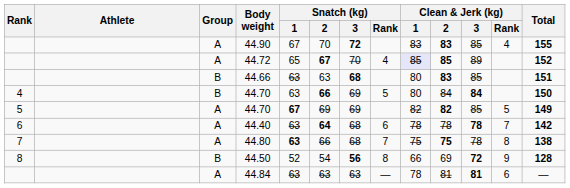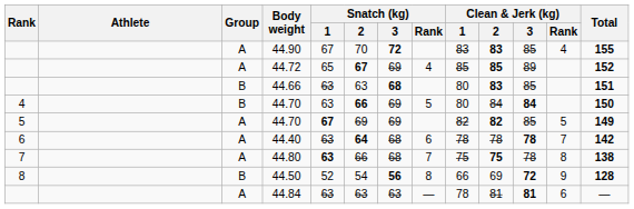 <table class = "wikitable" style="text-align:center;">
 <tr>
 <th rowspan=2 width=40>Rank</th>
 <th rowspan=2 width=250>Athlete</th>
 <th rowspan=2 width=50>Group</th>
 <th rowspan=2 width=60>Body weight</th>
 <th colspan=4>Snatch (kg)</th>
 <th colspan=4>Clean & Jerk (kg)</th>
 <th rowspan=2 width=60>Total</th>
 </tr>
 <tr>
 <th width=40>1</th>
 <th width=40>2</th>
 <th width=40>3</th>
 <th width=40>Rank</th>
 <th width=40>1</th>
 <th width=40>2</th>
 <th width=40>3</th>
 <th width=40>Rank</th>
 </tr>
 <tr>
 <td></td>
 <td align=left></td>
 <td>A</td>
 <td>44.90</td>
 <td>67</td>
 <td>70</td>
 <td><strong>72</strong></td>
 <td></td>
 <td><s>83</s></td>
 <td><strong>83</strong></td>
 <td><s>85</s></td>
 <td>4</td>
 <td><strong>155</strong></td>
 </tr>
 <tr>
 <td></td>
 <td align=left></td>
 <td>A</td>
 <td>44.72</td>
 <td>65</td>
 <td><strong>67</strong></td>
-<td><s>70</s></td>
+<td><s>69</s></td>
 <td>4</td>
-<td style="background: lavender;"><s>85</s></td>
+<td><s>85</s></td>
 <td><strong>85</strong></td>
 <td><s>89</s></td>
 <td></td>
 <td><strong>152</strong></td>
 </tr>
 <tr>
 <td></td>
 <td align=left></td>
 <td>B</td>
 <td>44.66</td>
 <td><s>63</s></td>
 <td>63</td>
 <td><strong>68</strong></td>
 <td></td>
 <td>80</td>
 <td><strong>83</strong></td>
 <td><s>85</s></td>
 <td></td>
 <td><strong>151</strong></td>
 </tr>
 <tr>
 <td>4</td>
 <td align=left></td>
 <td>B</td>
 <td>44.70</td>
 <td>63</td>
 <td><strong>66</strong></td>
 <td><s>69</s></td>
 <td>5</td>
 <td>80</td>
 <td><s>84</s></td>
 <td><strong>84</strong></td>
 <td></td>
 <td><strong>150</strong></td>
 </tr>
 <tr>
 <td>5</td>
 <td align=left></td>
 <td>A</td>
 <td>44.70</td>
 <td><strong>67</strong></td>
 <td><s>69</s></td>
 <td><s>69</s></td>
 <td></td>
 <td><s>82</s></td>
 <td><strong>82</strong></td>
 <td><s>85</s></td>
 <td>5</td>
 <td><strong>149</strong></td>
 </tr>
 <tr>
 <td>6</td>
 <td align=left></td>
 <td>A</td>
 <td>44.40</td>
 <td><s>63</s></td>
 <td><strong>64</strong></td>
 <td><s>68</s></td>
 <td>6</td>
 <td><s>78</s></td>
 <td><s>78</s></td>
 <td><strong>78</strong></td>
 <td>7</td>
 <td><strong>142</strong></td>
 </tr>
 <tr>
 <td>7</td>
 <td align=left></td>
 <td>A</td>
 <td>44.80</td>
 <td><strong>63</strong></td>
 <td><s>66</s></td>
 <td><s>68</s></td>
 <td>7</td>
 <td><s>75</s></td>
 <td><strong>75</strong></td>
 <td><s>78</s></td>
 <td>8</td>
 <td><strong>138</strong></td>
 </tr>
 <tr>
 <td>8</td>
 <td align=left></td>
 <td>B</td>
 <td>44.50</td>
 <td>52</td>
 <td>54</td>
 <td><strong>56</strong></td>
 <td>8</td>
 <td>66</td>
 <td>69</td>
 <td><strong>72</strong></td>
 <td>9</td>
 <td><strong>128</strong></td>
 </tr>
 <tr>
 <td></td>
 <td align=left></td>
 <td>A</td>
 <td>44.84</td>
 <td><s>63</s></td>
 <td><s>63</s></td>
 <td><s>63</s></td>
 <td>—</td>
 <td>78</td>
 <td><s>81</s></td>
 <td><strong>81</strong></td>
 <td>6</td>
 <td>—</td>
 </tr>
 </table>
